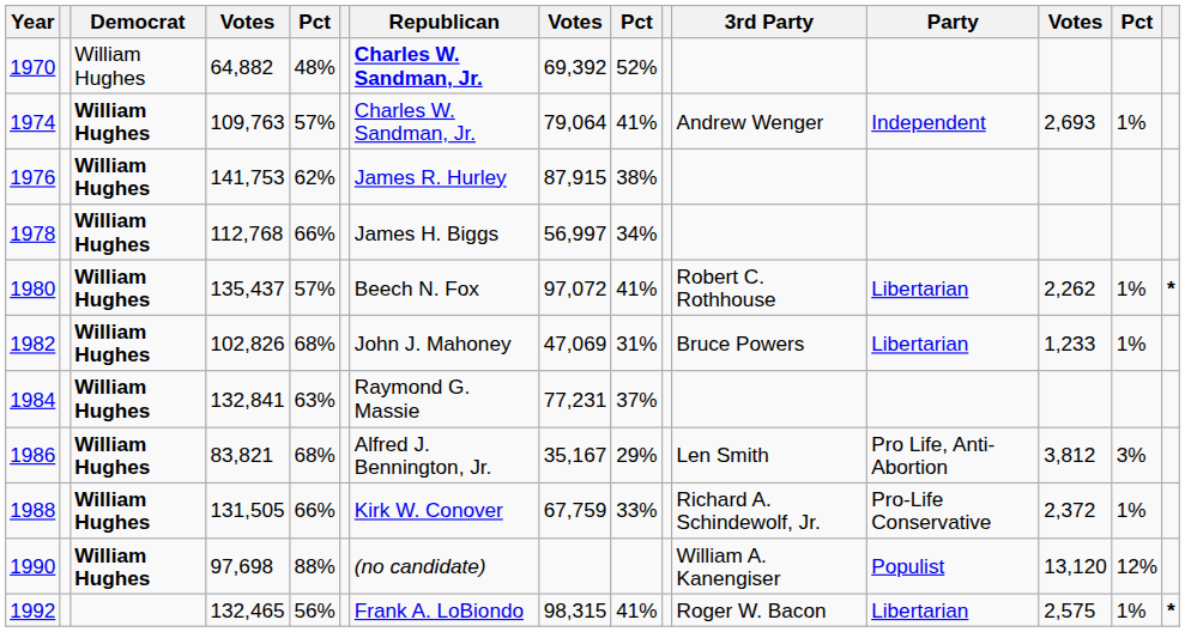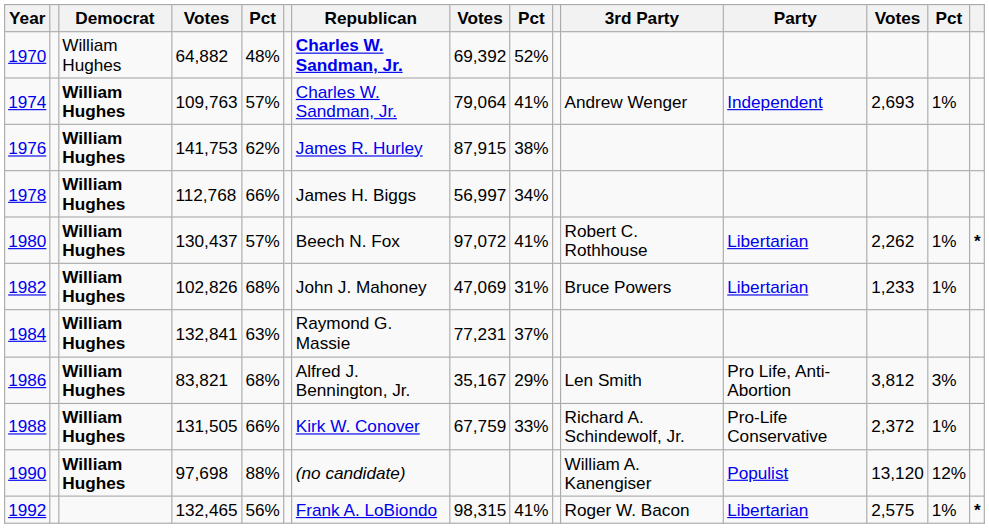 <table class="wikitable" style="margin:0.5em ; font-size:95%">
 <tr>
 <th>Year</th>
 <th></th>
 <th>Democrat</th>
 <th>Votes</th>
 <th>Pct</th>
 <th></th>
 <th>Republican</th>
 <th>Votes</th>
 <th>Pct</th>
 <th></th>
 <th>3rd Party</th>
 <th>Party</th>
 <th>Votes</th>
 <th>Pct</th>
 <th></th>
 </tr>
 <tr>
 <td><a href='#'>1970</a></td>
 <td></td>
 <td>William Hughes</td>
 <td>64,882</td>
 <td>48%</td>
 <td></td>
 <td><strong><a href='#'>Charles W. Sandman, Jr.</a></strong></td>
 <td>69,392</td>
 <td>52%</td>
 <td></td>
 <td></td>
 <td></td>
 <td></td>
 <td></td>
 <td></td>
 </tr>
 <tr>
 <td><a href='#'>1974</a></td>
 <td></td>
 <td><strong>William Hughes</strong></td>
 <td>109,763</td>
 <td>57%</td>
 <td></td>
 <td><a href='#'>Charles W. Sandman, Jr.</a></td>
 <td>79,064</td>
 <td>41%</td>
 <td></td>
 <td>Andrew Wenger</td>
 <td><a href='#'>Independent</a></td>
 <td>2,693</td>
 <td>1%</td>
 <td></td>
 </tr>
 <tr>
 <td><a href='#'>1976</a></td>
 <td></td>
 <td><strong>William Hughes</strong></td>
 <td>141,753</td>
 <td>62%</td>
 <td></td>
 <td><a href='#'>James R. Hurley</a></td>
 <td>87,915</td>
 <td>38%</td>
 <td></td>
 <td></td>
 <td></td>
 <td></td>
 <td></td>
 <td></td>
 </tr>
 <tr>
 <td><a href='#'>1978</a></td>
 <td></td>
 <td><strong>William Hughes</strong></td>
 <td>112,768</td>
 <td>66%</td>
 <td></td>
 <td>James H. Biggs</td>
 <td>56,997</td>
 <td>34%</td>
 <td></td>
 <td></td>
 <td></td>
 <td></td>
 <td></td>
 <td></td>
 </tr>
 <tr>
 <td><a href='#'>1980</a></td>
 <td></td>
 <td><strong>William Hughes</strong></td>
-<td>135,437</td>
+<td>130,437</td>
 <td>57%</td>
 <td></td>
 <td>Beech N. Fox</td>
 <td>97,072</td>
 <td>41%</td>
 <td></td>
 <td>Robert C. Rothhouse</td>
 <td><a href='#'>Libertarian</a></td>
 <td>2,262</td>
 <td>1%</td>
 <td><strong>*</strong></td>
 </tr>
 <tr>
 <td><a href='#'>1982</a></td>
 <td></td>
 <td><strong>William Hughes</strong></td>
 <td>102,826</td>
 <td>68%</td>
 <td></td>
 <td>John J. Mahoney</td>
 <td>47,069</td>
 <td>31%</td>
 <td></td>
 <td>Bruce Powers</td>
 <td><a href='#'>Libertarian</a></td>
 <td>1,233</td>
 <td>1%</td>
 <td></td>
 </tr>
 <tr>
 <td><a href='#'>1984</a></td>
 <td></td>
 <td><strong>William Hughes</strong></td>
 <td>132,841</td>
 <td>63%</td>
 <td></td>
 <td>Raymond G. Massie</td>
 <td>77,231</td>
 <td>37%</td>
 <td></td>
 <td></td>
 <td></td>
 <td></td>
 <td></td>
 <td></td>
 </tr>
 <tr>
 <td><a href='#'>1986</a></td>
 <td></td>
 <td><strong>William Hughes</strong></td>
 <td>83,821</td>
 <td>68%</td>
 <td></td>
 <td>Alfred J. Bennington, Jr.</td>
 <td>35,167</td>
 <td>29%</td>
 <td></td>
 <td>Len Smith</td>
 <td>Pro Life, Anti-Abortion</td>
 <td>3,812</td>
 <td>3%</td>
 <td></td>
 </tr>
 <tr>
 <td><a href='#'>1988</a></td>
 <td></td>
 <td><strong>William Hughes</strong></td>
 <td>131,505</td>
 <td>66%</td>
 <td></td>
 <td><a href='#'>Kirk W. Conover</a></td>
 <td>67,759</td>
 <td>33%</td>
 <td></td>
 <td>Richard A. Schindewolf, Jr.</td>
 <td>Pro-Life Conservative</td>
 <td>2,372</td>
 <td>1%</td>
 <td></td>
 </tr>
 <tr>
 <td><a href='#'>1990</a></td>
 <td></td>
 <td><strong>William Hughes</strong></td>
 <td>97,698</td>
 <td>88%</td>
 <td></td>
 <td><em>(no candidate)</em></td>
 <td></td>
 <td></td>
 <td></td>
 <td>William A. Kanengiser</td>
 <td><a href='#'>Populist</a></td>
 <td>13,120</td>
 <td>12%</td>
 <td></td>
 </tr>
 <tr>
 <td><a href='#'>1992</a></td>
 <td></td>
 <td></td>
 <td>132,465</td>
 <td>56%</td>
 <td></td>
 <td><a href='#'>Frank A. LoBiondo</a></td>
 <td>98,315</td>
 <td>41%</td>
 <td></td>
 <td>Roger W. Bacon</td>
 <td><a href='#'>Libertarian</a></td>
 <td>2,575</td>
 <td>1%</td>
 <td><strong>*</strong></td>
 </tr>
 </table>
